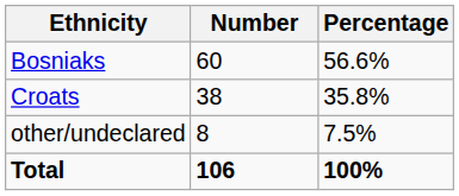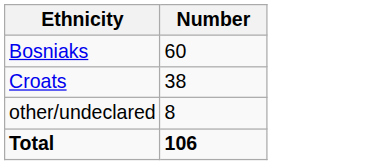 <table class="wikitable">
 <tr>
 <th width="100px">Ethnicity</th>
 <th width="80px">Number</th>
-<th width="80px">Percentage</th>
 </tr>
 <tr>
 <td><a href='#'>Bosniaks</a></td>
 <td>60</td>
-<td>56.6%</td>
 </tr>
 <tr>
 <td><a href='#'>Croats</a></td>
 <td>38</td>
-<td>35.8%</td>
 </tr>
 <tr>
 <td>other/undeclared</td>
 <td>8</td>
-<td>7.5%</td>
 </tr>
 <tr>
 <td><strong>Total</strong></td>
 <td><strong>106</strong></td>
-<td><strong>100%</strong></td>
 </tr>
 </table>
